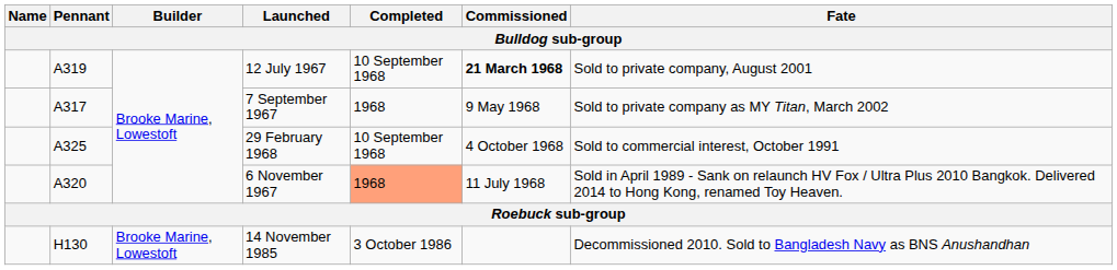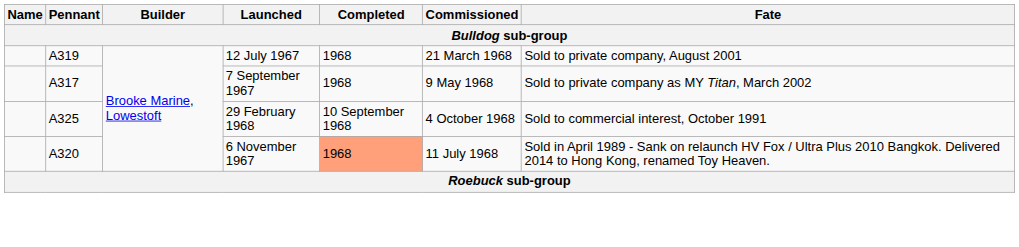 <table class="wikitable">
 <tr>
 <th>Name</th>
 <th>Pennant</th>
 <th>Builder</th>
 <th>Launched</th>
 <th>Completed</th>
 <th>Commissioned</th>
 <th>Fate</th>
 </tr>
 <tr>
 <th colspan=7><em>Bulldog</em> sub-group</th>
 </tr>
 <tr>
 <td></td>
 <td>A319</td>
 <td rowspan=4><a href='#'>Brooke Marine</a>, <a href='#'>Lowestoft</a></td>
 <td>12 July 1967</td>
-<td>10 September 1968</td>
-<td><strong>21 March 1968</strong></td>
+<td>1968</td>
+<td>21 March 1968</td>
 <td>Sold to private company, August 2001</td>
 </tr>
 <tr>
 <td></td>
 <td>A317</td>
 <td>7 September 1967</td>
 <td>1968</td>
 <td>9 May 1968</td>
 <td>Sold to private company as MY <em>Titan</em>, March 2002</td>
 </tr>
 <tr>
 <td></td>
 <td>A325</td>
 <td>29 February 1968</td>
 <td>10 September 1968</td>
 <td>4 October 1968</td>
 <td>Sold to commercial interest, October 1991</td>
 </tr>
 <tr>
 <td></td>
 <td>A320</td>
 <td>6 November 1967</td>
 <td style="background: lightsalmon;">1968</td>
 <td>11 July 1968</td>
 <td>Sold in April 1989 - Sank on relaunch HV Fox / Ultra Plus 2010 Bangkok. Delivered 2014 to Hong Kong, renamed Toy Heaven.</td>
 </tr>
 <tr>
 <th colspan=7><em>Roebuck</em> sub-group</th>
 </tr>
-<tr>
-<td></td>
-<td>H130</td>
-<td><a href='#'>Brooke Marine</a>, <a href='#'>Lowestoft</a></td>
-<td>14 November 1985</td>
-<td>3 October 1986</td>
-<td></td>
-<td>Decommissioned 2010. Sold to <a href='#'>Bangladesh Navy</a> as BNS <em>Anushandhan</em></td>
-</tr>
 </table>
